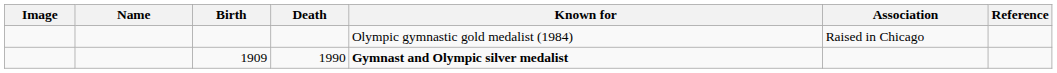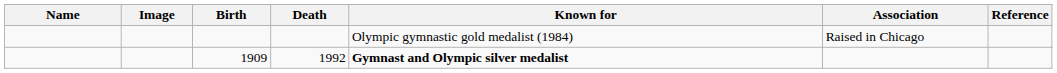 <table class="wikitable sortable">
 <tr>
+<th scope="col" width="140">Name</th>
 <th scope="col" width="80" class="unsortable">Image</th>
-<th scope="col" width="140">Name</th>
 <th scope="col" width="90">Birth</th>
 <th scope="col" width="90">Death</th>
 <th scope="col" width="600" class="unsortable">Known for</th>
 <th scope="col" width="200" class="unsortable">Association</th>
 <th scope="col" width="30" class="unsortable">Reference</th>
 </tr>
 <tr>
 <td></td>
 <td></td>
 <td align=right></td>
 <td></td>
 <td>Olympic gymnastic gold medalist (1984)</td>
 <td>Raised in Chicago</td>
 <td align="center"></td>
 </tr>
 <tr>
 <td></td>
 <td></td>
 <td align=right>1909</td>
-<td align=right>1990</td>
+<td align=right>1992</td>
 <td><strong>Gymnast and Olympic silver medalist</strong></td>
 <td></td>
 <td></td>
 </tr>
 </table>
